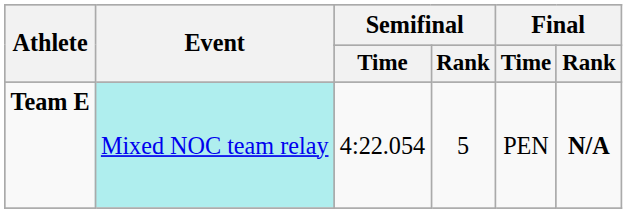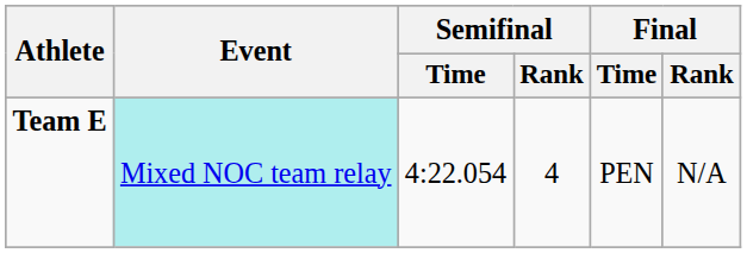 <table class="wikitable" style="font-size:90%">
 <tr>
 <th rowspan=2>Athlete</th>
 <th rowspan=2>Event</th>
 <th colspan=2>Semifinal</th>
 <th colspan=2>Final</th>
 </tr>
 <tr style="font-size:95%">
 <th>Time</th>
 <th>Rank</th>
 <th>Time</th>
 <th>Rank</th>
 </tr>
 <tr align=center>
 <td align=left><strong>Team E</strong><br><small><br><br><br></small></td>
 <td align=left style="background: paleturquoise;"><a href='#'>Mixed NOC team relay</a></td>
 <td>4:22.054 <strong></strong></td>
-<td>5</td>
+<td>4</td>
 <td>PEN</td>
-<td><strong>N/A</strong></td>
+<td>N/A</td>
 </tr>
 </table>
